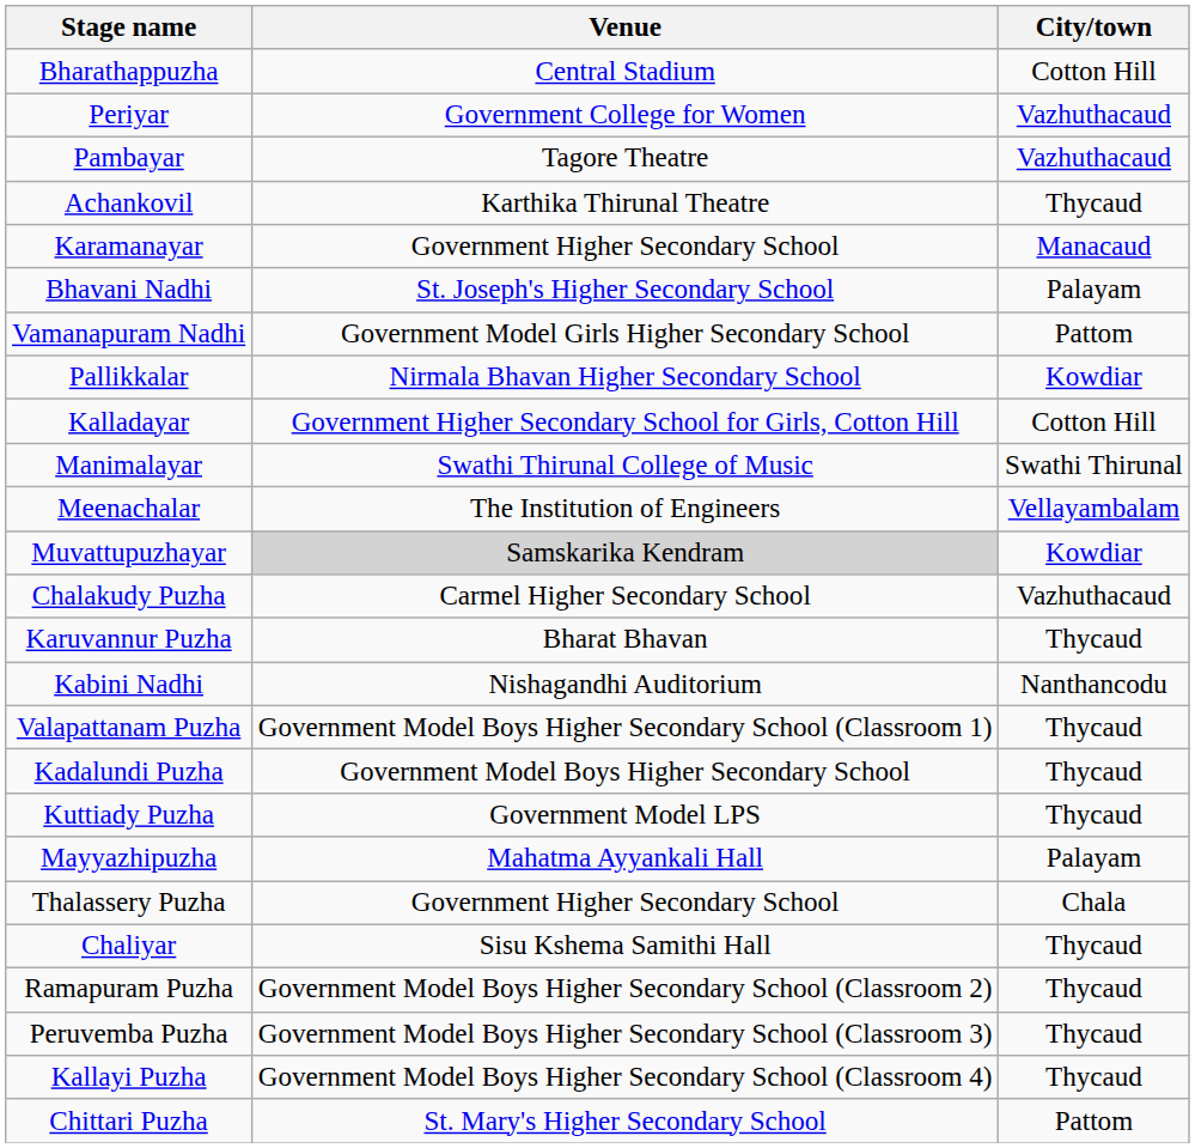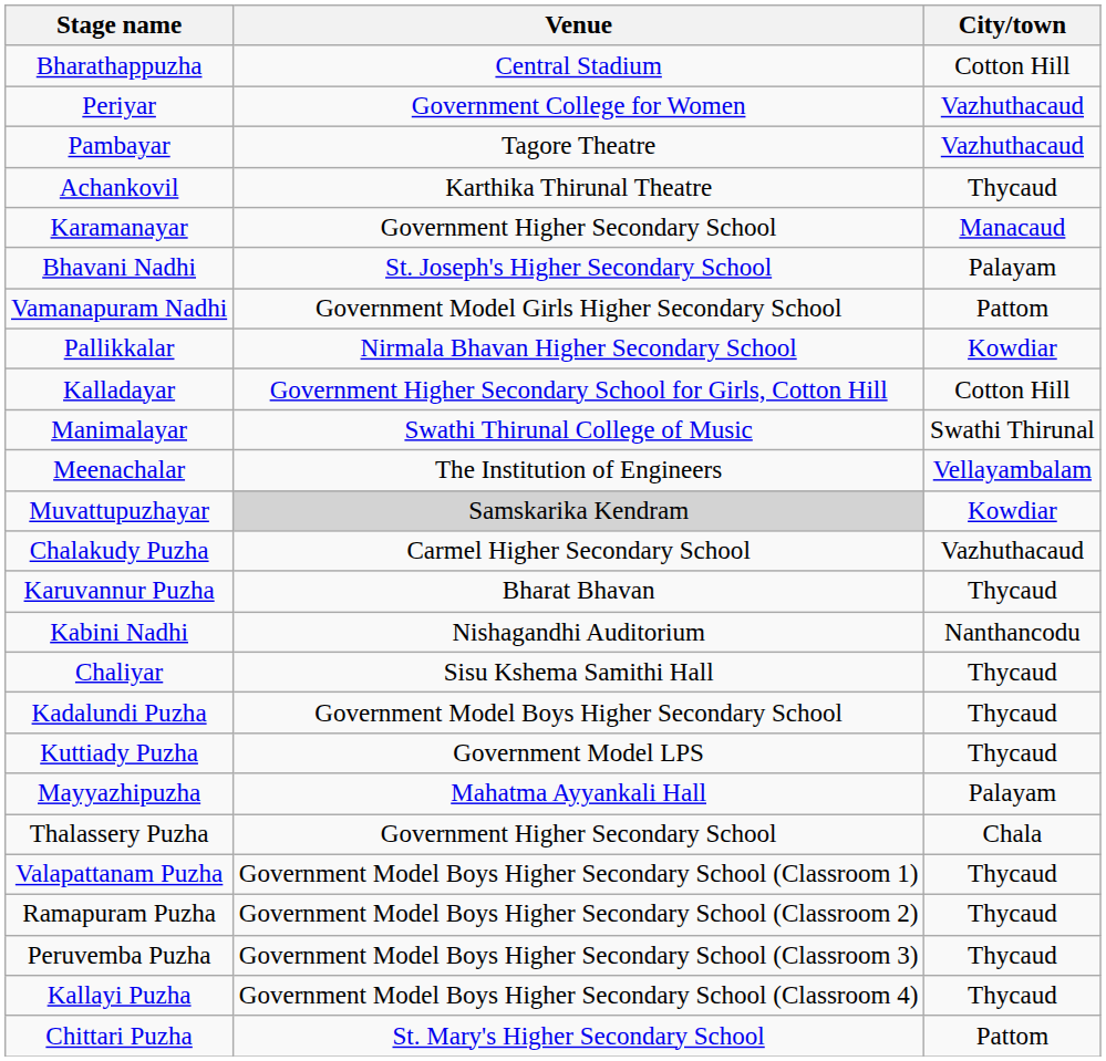 <table class="wikitable" style="text-align:center">
 <tr>
 <th scope="col">Stage name</th>
 <th scope="col">Venue</th>
 <th scope="col">City/town</th>
 </tr>
 <tr>
 <td><a href='#'>Bharathappuzha</a></td>
 <td><a href='#'>Central Stadium</a></td>
 <td>Cotton Hill</td>
 </tr>
 <tr>
 <td><a href='#'>Periyar</a></td>
 <td><a href='#'>Government College for Women</a></td>
 <td><a href='#'>Vazhuthacaud</a></td>
 </tr>
 <tr>
 <td><a href='#'>Pambayar</a></td>
 <td>Tagore Theatre</td>
 <td><a href='#'>Vazhuthacaud</a></td>
 </tr>
 <tr>
 <td><a href='#'>Achankovil</a></td>
 <td>Karthika Thirunal Theatre</td>
 <td>Thycaud</td>
 </tr>
 <tr>
 <td><a href='#'>Karamanayar</a></td>
 <td>Government Higher Secondary School</td>
 <td><a href='#'>Manacaud</a></td>
 </tr>
 <tr>
 <td><a href='#'>Bhavani Nadhi</a></td>
 <td><a href='#'>St. Joseph's Higher Secondary School</a></td>
 <td>Palayam</td>
 </tr>
 <tr>
 <td><a href='#'>Vamanapuram Nadhi</a></td>
 <td>Government Model Girls Higher Secondary School</td>
 <td>Pattom</td>
 </tr>
 <tr>
 <td><a href='#'>Pallikkalar</a></td>
 <td><a href='#'>Nirmala Bhavan Higher Secondary School</a></td>
 <td><a href='#'>Kowdiar</a></td>
 </tr>
 <tr>
 <td><a href='#'>Kalladayar</a></td>
 <td><a href='#'>Government Higher Secondary School for Girls, Cotton Hill</a></td>
 <td>Cotton Hill</td>
 </tr>
 <tr>
 <td><a href='#'>Manimalayar</a></td>
 <td><a href='#'>Swathi Thirunal College of Music</a></td>
 <td>Swathi Thirunal</td>
 </tr>
 <tr>
 <td><a href='#'>Meenachalar</a></td>
 <td>The Institution of Engineers</td>
 <td><a href='#'>Vellayambalam</a></td>
 </tr>
 <tr>
 <td><a href='#'>Muvattupuzhayar</a></td>
 <td style="background: lightgrey;">Samskarika Kendram</td>
 <td><a href='#'>Kowdiar</a></td>
 </tr>
 <tr>
 <td><a href='#'>Chalakudy Puzha</a></td>
 <td>Carmel Higher Secondary School</td>
 <td>Vazhuthacaud</td>
 </tr>
 <tr>
 <td><a href='#'>Karuvannur Puzha</a></td>
 <td>Bharat Bhavan</td>
 <td>Thycaud</td>
 </tr>
 <tr>
 <td><a href='#'>Kabini Nadhi</a></td>
 <td>Nishagandhi Auditorium</td>
 <td>Nanthancodu</td>
 </tr>
 <tr>
-<td><a href='#'>Valapattanam Puzha</a></td>
-<td>Government Model Boys Higher Secondary School (Classroom 1)</td>
+<td><a href='#'>Chaliyar</a></td>
+<td>Sisu Kshema Samithi Hall</td>
 <td>Thycaud</td>
 </tr>
 <tr>
 <td><a href='#'>Kadalundi Puzha</a></td>
 <td>Government Model Boys Higher Secondary School</td>
 <td>Thycaud</td>
 </tr>
 <tr>
 <td><a href='#'>Kuttiady Puzha</a></td>
 <td>Government Model LPS</td>
 <td>Thycaud</td>
 </tr>
 <tr>
 <td><a href='#'>Mayyazhipuzha</a></td>
 <td><a href='#'>Mahatma Ayyankali Hall</a></td>
 <td>Palayam</td>
 </tr>
 <tr>
 <td>Thalassery Puzha</td>
 <td>Government Higher Secondary School</td>
 <td>Chala</td>
 </tr>
 <tr>
-<td><a href='#'>Chaliyar</a></td>
-<td>Sisu Kshema Samithi Hall</td>
+<td><a href='#'>Valapattanam Puzha</a></td>
+<td>Government Model Boys Higher Secondary School (Classroom 1)</td>
 <td>Thycaud</td>
 </tr>
 <tr>
 <td>Ramapuram Puzha</td>
 <td>Government Model Boys Higher Secondary School (Classroom 2)</td>
 <td>Thycaud</td>
 </tr>
 <tr>
 <td>Peruvemba Puzha</td>
 <td>Government Model Boys Higher Secondary School (Classroom 3)</td>
 <td>Thycaud</td>
 </tr>
 <tr>
 <td><a href='#'>Kallayi Puzha</a></td>
 <td>Government Model Boys Higher Secondary School (Classroom 4)</td>
 <td>Thycaud</td>
 </tr>
 <tr>
 <td><a href='#'>Chittari Puzha</a></td>
 <td><a href='#'>St. Mary's Higher Secondary School</a></td>
 <td>Pattom</td>
 </tr>
 </table>
